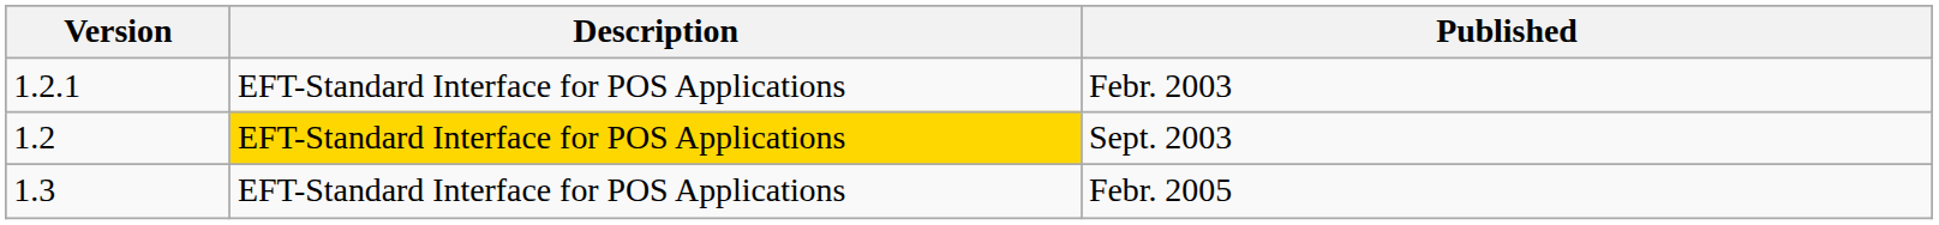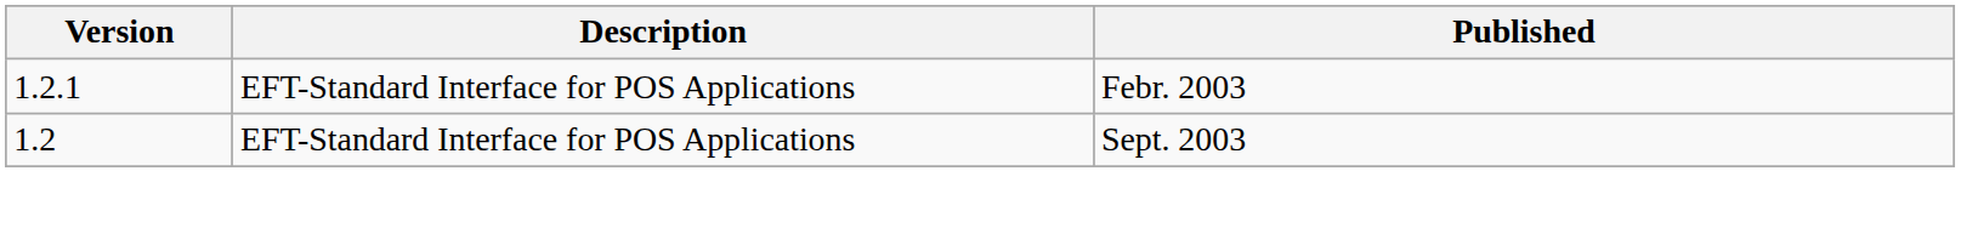 <table class="wikitable sortable">
 <tr>
 <th width="100">Version</th>
 <th width="400">Description</th>
 <th width="400">Published</th>
 </tr>
 <tr>
 <td>1.2.1</td>
 <td>EFT-Standard Interface for POS Applications</td>
 <td>Febr. 2003</td>
 </tr>
 <tr>
 <td>1.2</td>
-<td style="background: gold;">EFT-Standard Interface for POS Applications</td>
+<td>EFT-Standard Interface for POS Applications</td>
 <td>Sept. 2003</td>
 </tr>
-<tr>
-<td>1.3</td>
-<td>EFT-Standard Interface for POS Applications</td>
-<td>Febr. 2005</td>
-</tr>
 </table>
